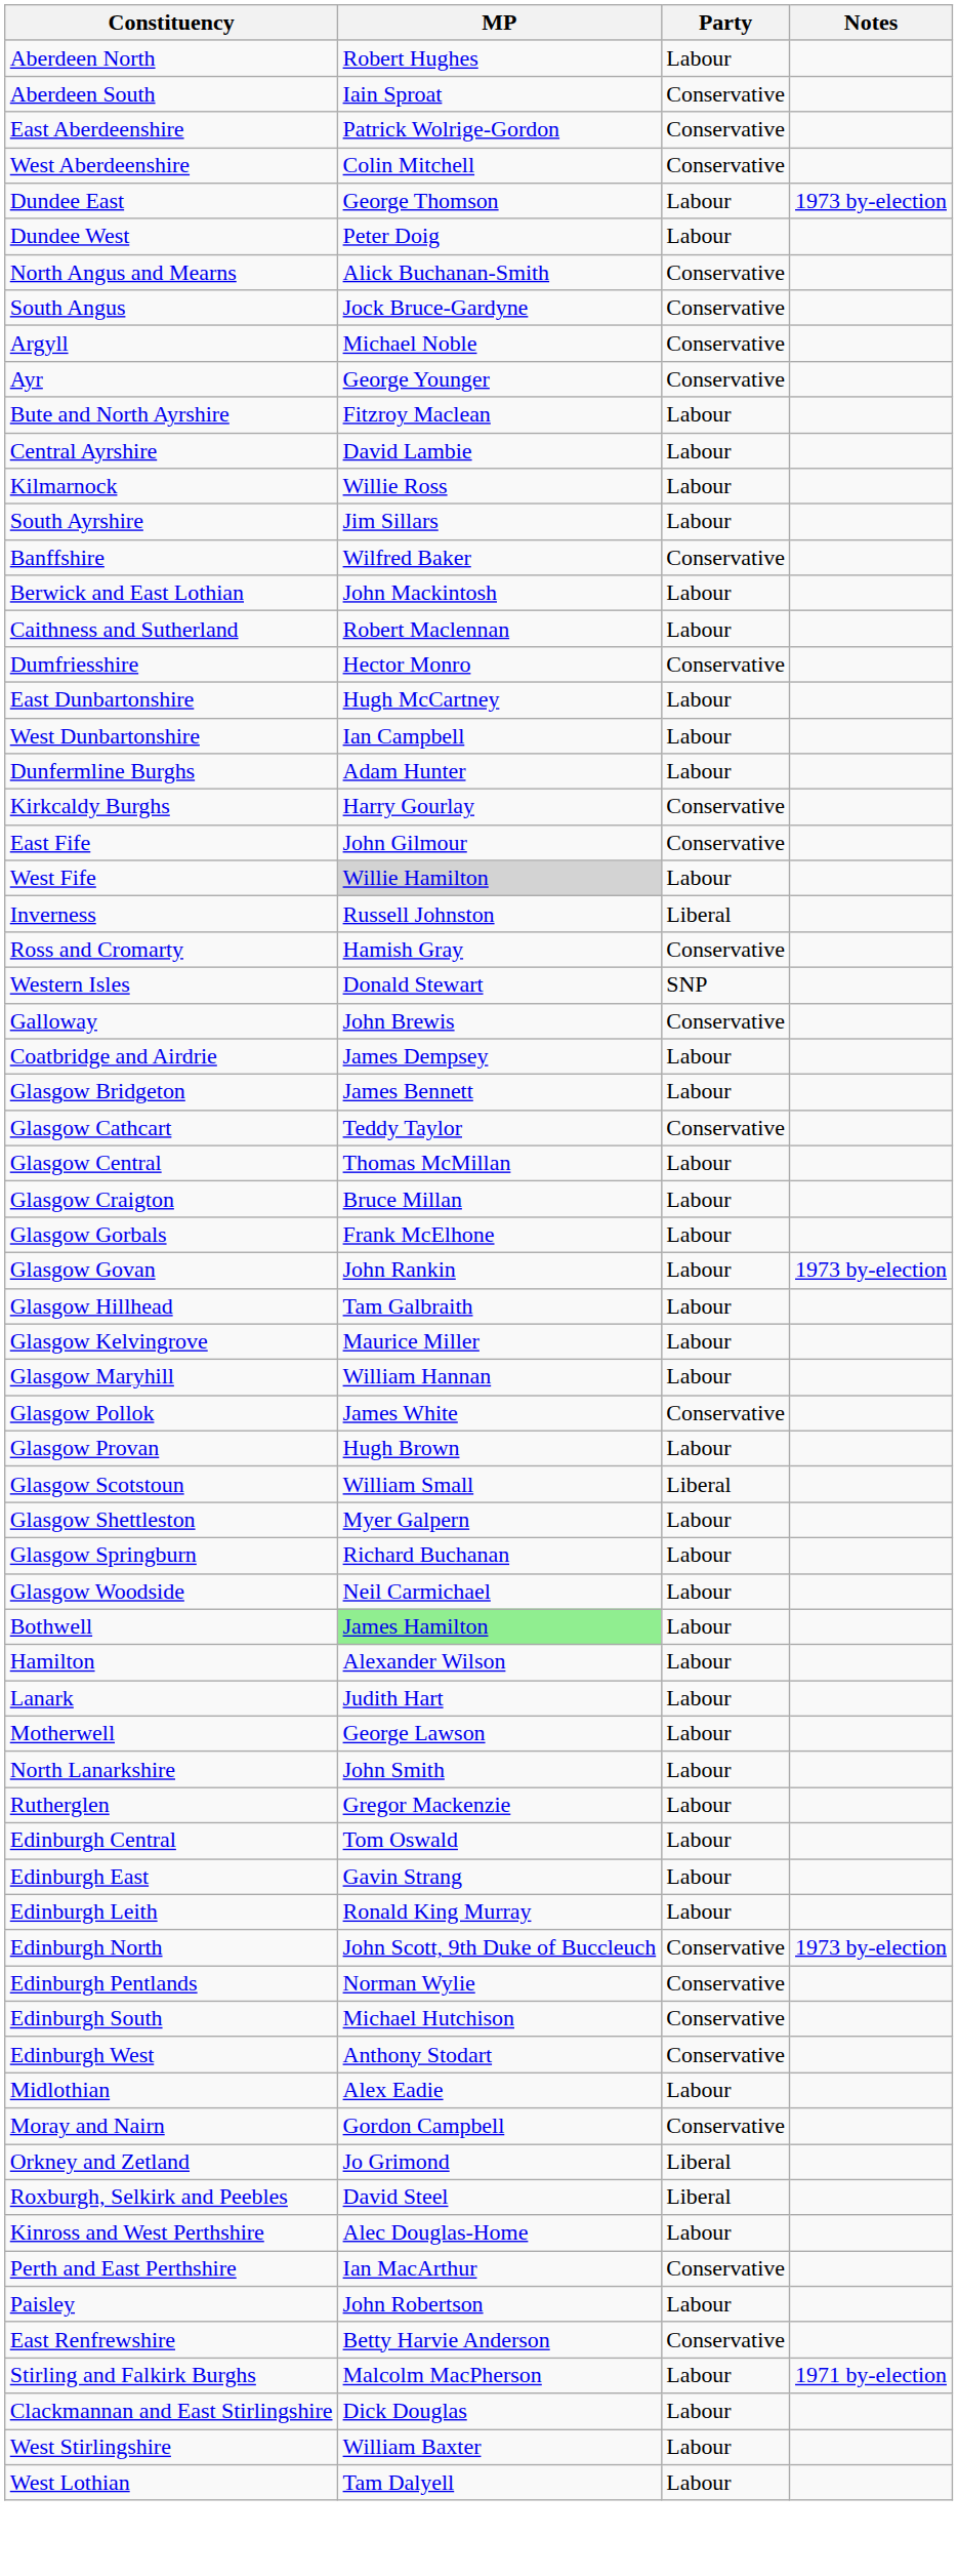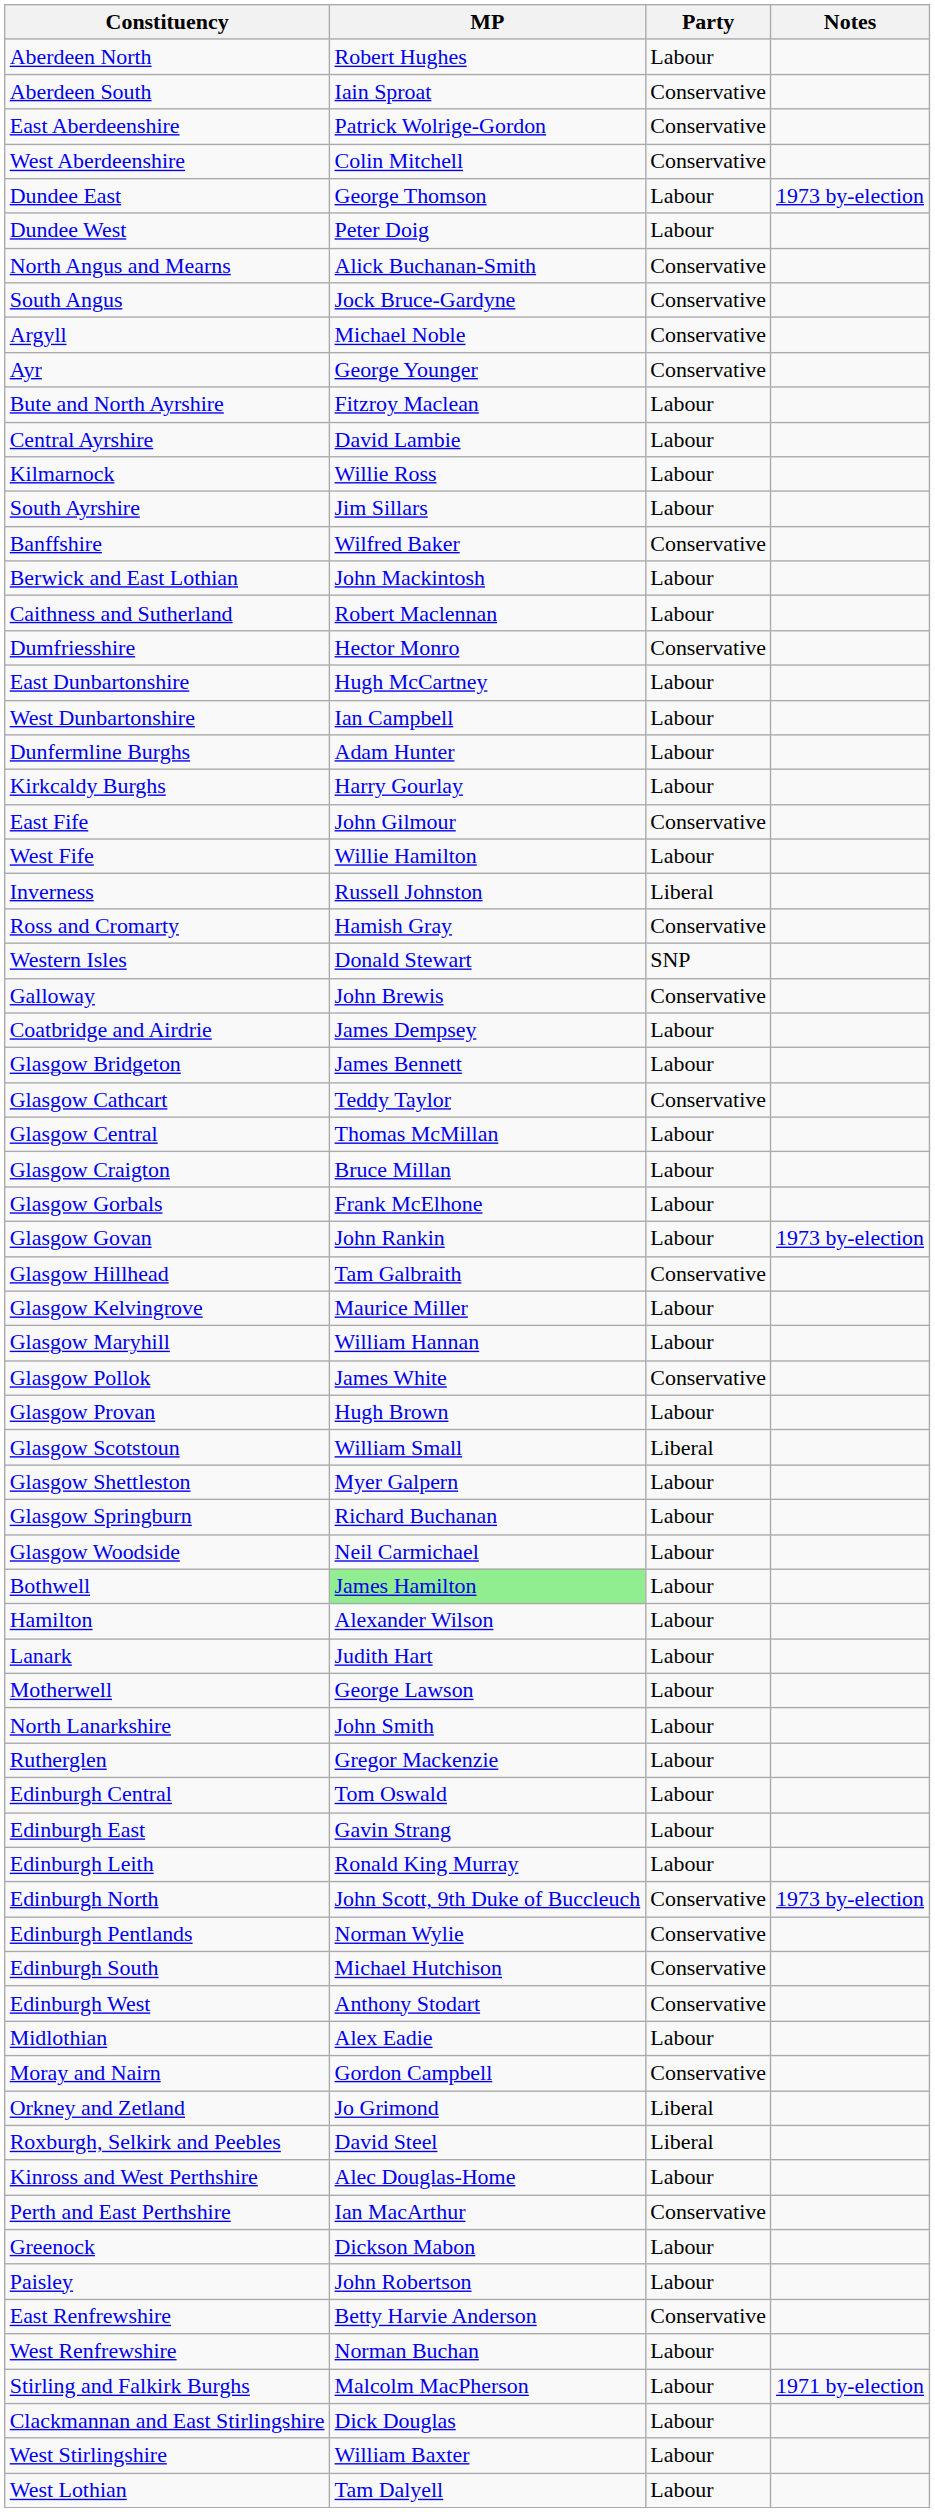 <table class="wikitable sortable">
 <tr>
 <th>Constituency</th>
 <th>MP</th>
 <th>Party</th>
 <th>Notes</th>
 </tr>
 <tr>
 <td><a href='#'>Aberdeen North</a></td>
 <td><a href='#'>Robert Hughes</a></td>
 <td>Labour</td>
 <td></td>
 </tr>
 <tr>
 <td><a href='#'>Aberdeen South</a></td>
 <td><a href='#'>Iain Sproat</a></td>
 <td>Conservative</td>
 <td></td>
 </tr>
 <tr>
 <td><a href='#'>East Aberdeenshire</a></td>
 <td><a href='#'>Patrick Wolrige-Gordon</a></td>
 <td>Conservative</td>
 <td></td>
 </tr>
 <tr>
 <td><a href='#'>West Aberdeenshire</a></td>
 <td><a href='#'>Colin Mitchell</a></td>
 <td>Conservative</td>
 <td></td>
 </tr>
 <tr>
 <td><a href='#'>Dundee East</a></td>
 <td><a href='#'>George Thomson</a></td>
 <td>Labour</td>
 <td><a href='#'>1973 by-election</a></td>
 </tr>
 <tr>
 <td><a href='#'>Dundee West</a></td>
 <td><a href='#'>Peter Doig</a></td>
 <td>Labour</td>
 <td></td>
 </tr>
 <tr>
 <td><a href='#'>North Angus and Mearns</a></td>
 <td><a href='#'>Alick Buchanan-Smith</a></td>
 <td>Conservative</td>
 <td></td>
 </tr>
 <tr>
 <td><a href='#'>South Angus</a></td>
 <td><a href='#'>Jock Bruce-Gardyne</a></td>
 <td>Conservative</td>
 <td></td>
 </tr>
 <tr>
 <td><a href='#'>Argyll</a></td>
 <td><a href='#'>Michael Noble</a></td>
 <td>Conservative</td>
 <td></td>
 </tr>
 <tr>
 <td><a href='#'>Ayr</a></td>
 <td><a href='#'>George Younger</a></td>
 <td>Conservative</td>
 <td></td>
 </tr>
 <tr>
 <td><a href='#'>Bute and North Ayrshire</a></td>
 <td><a href='#'>Fitzroy Maclean</a></td>
 <td>Labour</td>
 <td></td>
 </tr>
 <tr>
 <td><a href='#'>Central Ayrshire</a></td>
 <td><a href='#'>David Lambie</a></td>
 <td>Labour</td>
 <td></td>
 </tr>
 <tr>
 <td><a href='#'>Kilmarnock</a></td>
 <td><a href='#'>Willie Ross</a></td>
 <td>Labour</td>
 <td></td>
 </tr>
 <tr>
 <td><a href='#'>South Ayrshire</a></td>
 <td><a href='#'>Jim Sillars</a></td>
 <td>Labour</td>
 <td></td>
 </tr>
 <tr>
 <td><a href='#'>Banffshire</a></td>
 <td><a href='#'>Wilfred Baker</a></td>
 <td>Conservative</td>
 <td></td>
 </tr>
 <tr>
 <td><a href='#'>Berwick and East Lothian</a></td>
 <td><a href='#'>John Mackintosh</a></td>
 <td>Labour</td>
 <td></td>
 </tr>
 <tr>
 <td><a href='#'>Caithness and Sutherland</a></td>
 <td><a href='#'>Robert Maclennan</a></td>
 <td>Labour</td>
 <td></td>
 </tr>
 <tr>
 <td><a href='#'>Dumfriesshire</a></td>
 <td><a href='#'>Hector Monro</a></td>
 <td>Conservative</td>
 <td></td>
 </tr>
 <tr>
 <td><a href='#'>East Dunbartonshire</a></td>
 <td><a href='#'>Hugh McCartney</a></td>
 <td>Labour</td>
 <td></td>
 </tr>
 <tr>
 <td><a href='#'>West Dunbartonshire</a></td>
 <td><a href='#'>Ian Campbell</a></td>
 <td>Labour</td>
 <td></td>
 </tr>
 <tr>
 <td><a href='#'>Dunfermline Burghs</a></td>
 <td><a href='#'>Adam Hunter</a></td>
 <td>Labour</td>
 <td></td>
 </tr>
 <tr>
 <td><a href='#'>Kirkcaldy Burghs</a></td>
 <td><a href='#'>Harry Gourlay</a></td>
-<td>Conservative</td>
+<td>Labour</td>
 <td></td>
 </tr>
 <tr>
 <td><a href='#'>East Fife</a></td>
 <td><a href='#'>John Gilmour</a></td>
 <td>Conservative</td>
 <td></td>
 </tr>
 <tr>
 <td><a href='#'>West Fife</a></td>
-<td style="background: lightgrey;"><a href='#'>Willie Hamilton</a></td>
+<td><a href='#'>Willie Hamilton</a></td>
 <td>Labour</td>
 <td></td>
 </tr>
 <tr>
 <td><a href='#'>Inverness</a></td>
 <td><a href='#'>Russell Johnston</a></td>
 <td>Liberal</td>
 <td></td>
 </tr>
 <tr>
 <td><a href='#'>Ross and Cromarty</a></td>
 <td><a href='#'>Hamish Gray</a></td>
 <td>Conservative</td>
 <td></td>
 </tr>
 <tr>
 <td><a href='#'>Western Isles</a></td>
 <td><a href='#'>Donald Stewart</a></td>
 <td>SNP</td>
 <td></td>
 </tr>
 <tr>
 <td><a href='#'>Galloway</a></td>
 <td><a href='#'>John Brewis</a></td>
 <td>Conservative</td>
 <td></td>
 </tr>
 <tr>
 <td><a href='#'>Coatbridge and Airdrie</a></td>
 <td><a href='#'>James Dempsey</a></td>
 <td>Labour</td>
 <td></td>
 </tr>
 <tr>
 <td><a href='#'>Glasgow Bridgeton</a></td>
 <td><a href='#'>James Bennett</a></td>
 <td>Labour</td>
 <td></td>
 </tr>
 <tr>
 <td><a href='#'>Glasgow Cathcart</a></td>
 <td><a href='#'>Teddy Taylor</a></td>
 <td>Conservative</td>
 <td></td>
 </tr>
 <tr>
 <td><a href='#'>Glasgow Central</a></td>
 <td><a href='#'>Thomas McMillan</a></td>
 <td>Labour</td>
 <td></td>
 </tr>
 <tr>
 <td><a href='#'>Glasgow Craigton</a></td>
 <td><a href='#'>Bruce Millan</a></td>
 <td>Labour</td>
 <td></td>
 </tr>
 <tr>
 <td><a href='#'>Glasgow Gorbals</a></td>
 <td><a href='#'>Frank McElhone</a></td>
 <td>Labour</td>
 <td></td>
 </tr>
 <tr>
 <td><a href='#'>Glasgow Govan</a></td>
 <td><a href='#'>John Rankin</a></td>
 <td>Labour</td>
 <td><a href='#'>1973 by-election</a></td>
 </tr>
 <tr>
 <td><a href='#'>Glasgow Hillhead</a></td>
 <td><a href='#'>Tam Galbraith</a></td>
-<td>Labour</td>
+<td>Conservative</td>
 <td></td>
 </tr>
 <tr>
 <td><a href='#'>Glasgow Kelvingrove</a></td>
 <td><a href='#'>Maurice Miller</a></td>
 <td>Labour</td>
 <td></td>
 </tr>
 <tr>
 <td><a href='#'>Glasgow Maryhill</a></td>
 <td><a href='#'>William Hannan</a></td>
 <td>Labour</td>
 <td></td>
 </tr>
 <tr>
 <td><a href='#'>Glasgow Pollok</a></td>
 <td><a href='#'>James White</a></td>
 <td>Conservative</td>
 <td></td>
 </tr>
 <tr>
 <td><a href='#'>Glasgow Provan</a></td>
 <td><a href='#'>Hugh Brown</a></td>
 <td>Labour</td>
 <td></td>
 </tr>
 <tr>
 <td><a href='#'>Glasgow Scotstoun</a></td>
 <td><a href='#'>William Small</a></td>
 <td>Liberal</td>
 <td></td>
 </tr>
 <tr>
 <td><a href='#'>Glasgow Shettleston</a></td>
 <td><a href='#'>Myer Galpern</a></td>
 <td>Labour</td>
 <td></td>
 </tr>
 <tr>
 <td><a href='#'>Glasgow Springburn</a></td>
 <td><a href='#'>Richard Buchanan</a></td>
 <td>Labour</td>
 <td></td>
 </tr>
 <tr>
 <td><a href='#'>Glasgow Woodside</a></td>
 <td><a href='#'>Neil Carmichael</a></td>
 <td>Labour</td>
 <td></td>
 </tr>
 <tr>
 <td><a href='#'>Bothwell</a></td>
 <td style="background: lightgreen;"><a href='#'>James Hamilton</a></td>
 <td>Labour</td>
 <td></td>
 </tr>
 <tr>
 <td><a href='#'>Hamilton</a></td>
 <td><a href='#'>Alexander Wilson</a></td>
 <td>Labour</td>
 <td></td>
 </tr>
 <tr>
 <td><a href='#'>Lanark</a></td>
 <td><a href='#'>Judith Hart</a></td>
 <td>Labour</td>
 <td></td>
 </tr>
 <tr>
 <td><a href='#'>Motherwell</a></td>
 <td><a href='#'>George Lawson</a></td>
 <td>Labour</td>
 <td></td>
 </tr>
 <tr>
 <td><a href='#'>North Lanarkshire</a></td>
 <td><a href='#'>John Smith</a></td>
 <td>Labour</td>
 <td></td>
 </tr>
 <tr>
 <td><a href='#'>Rutherglen</a></td>
 <td><a href='#'>Gregor Mackenzie</a></td>
 <td>Labour</td>
 <td></td>
 </tr>
 <tr>
 <td><a href='#'>Edinburgh Central</a></td>
 <td><a href='#'>Tom Oswald</a></td>
 <td>Labour</td>
 <td></td>
 </tr>
 <tr>
 <td><a href='#'>Edinburgh East</a></td>
 <td><a href='#'>Gavin Strang</a></td>
 <td>Labour</td>
 <td></td>
 </tr>
 <tr>
 <td><a href='#'>Edinburgh Leith</a></td>
 <td><a href='#'>Ronald King Murray</a></td>
 <td>Labour</td>
 <td></td>
 </tr>
 <tr>
 <td><a href='#'>Edinburgh North</a></td>
 <td><a href='#'>John Scott, 9th Duke of Buccleuch</a></td>
 <td>Conservative</td>
 <td><a href='#'>1973 by-election</a></td>
 </tr>
 <tr>
 <td><a href='#'>Edinburgh Pentlands</a></td>
 <td><a href='#'>Norman Wylie</a></td>
 <td>Conservative</td>
 <td></td>
 </tr>
 <tr>
 <td><a href='#'>Edinburgh South</a></td>
 <td><a href='#'>Michael Hutchison</a></td>
 <td>Conservative</td>
 <td></td>
 </tr>
 <tr>
 <td><a href='#'>Edinburgh West</a></td>
 <td><a href='#'>Anthony Stodart</a></td>
 <td>Conservative</td>
 <td></td>
 </tr>
 <tr>
 <td><a href='#'>Midlothian</a></td>
 <td><a href='#'>Alex Eadie</a></td>
 <td>Labour</td>
 <td></td>
 </tr>
 <tr>
 <td><a href='#'>Moray and Nairn</a></td>
 <td><a href='#'>Gordon Campbell</a></td>
 <td>Conservative</td>
 <td></td>
 </tr>
 <tr>
 <td><a href='#'>Orkney and Zetland</a></td>
 <td><a href='#'>Jo Grimond</a></td>
 <td>Liberal</td>
 <td></td>
 </tr>
 <tr>
 <td><a href='#'>Roxburgh, Selkirk and Peebles</a></td>
 <td><a href='#'>David Steel</a></td>
 <td>Liberal</td>
 <td></td>
 </tr>
 <tr>
 <td><a href='#'>Kinross and West Perthshire</a></td>
 <td><a href='#'>Alec Douglas-Home</a></td>
 <td>Labour</td>
 <td></td>
 </tr>
 <tr>
 <td><a href='#'>Perth and East Perthshire</a></td>
 <td><a href='#'>Ian MacArthur</a></td>
 <td>Conservative</td>
 <td></td>
 </tr>
 <tr>
+<td><a href='#'>Greenock</a></td>
+<td><a href='#'>Dickson Mabon</a></td>
+<td>Labour</td>
+<td></td>
+</tr>
+<tr>
 <td><a href='#'>Paisley</a></td>
 <td><a href='#'>John Robertson</a></td>
 <td>Labour</td>
 <td></td>
 </tr>
 <tr>
 <td><a href='#'>East Renfrewshire</a></td>
 <td><a href='#'>Betty Harvie Anderson</a></td>
 <td>Conservative</td>
+<td></td>
+</tr>
+<tr>
+<td><a href='#'>West Renfrewshire</a></td>
+<td><a href='#'>Norman Buchan</a></td>
+<td>Labour</td>
 <td></td>
 </tr>
 <tr>
 <td><a href='#'>Stirling and Falkirk Burghs</a></td>
 <td><a href='#'>Malcolm MacPherson</a></td>
 <td>Labour</td>
 <td><a href='#'>1971 by-election</a></td>
 </tr>
 <tr>
 <td><a href='#'>Clackmannan and East Stirlingshire</a></td>
 <td><a href='#'>Dick Douglas</a></td>
 <td>Labour</td>
 <td></td>
 </tr>
 <tr>
 <td><a href='#'>West Stirlingshire</a></td>
 <td><a href='#'>William Baxter</a></td>
 <td>Labour</td>
 <td></td>
 </tr>
 <tr>
 <td><a href='#'>West Lothian</a></td>
 <td><a href='#'>Tam Dalyell</a></td>
 <td>Labour</td>
 <td></td>
 </tr>
 </table>
